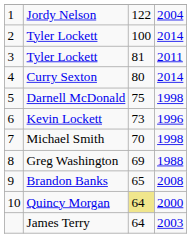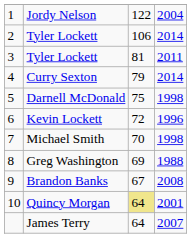 <table class="wikitable">
 <tr>
 </tr>
 <tr>
 <td>1</td>
 <td><a href='#'>Jordy Nelson</a></td>
 <td>122</td>
 <td><a href='#'>2004</a></td>
 </tr>
 <tr>
 <td>2</td>
 <td><a href='#'>Tyler Lockett</a></td>
-<td>100</td>
+<td>106</td>
 <td><a href='#'>2014</a></td>
 </tr>
 <tr>
 <td>3</td>
 <td><a href='#'>Tyler Lockett</a></td>
 <td>81</td>
 <td><a href='#'>2011</a></td>
 </tr>
 <tr>
 <td>4</td>
 <td><a href='#'>Curry Sexton</a></td>
-<td>80</td>
+<td>79</td>
 <td><a href='#'>2014</a></td>
 </tr>
 <tr>
 <td>5</td>
 <td><a href='#'>Darnell McDonald</a></td>
 <td>75</td>
 <td><a href='#'>1998</a></td>
 </tr>
 <tr>
 <td>6</td>
 <td><a href='#'>Kevin Lockett</a></td>
-<td>73</td>
+<td>72</td>
 <td><a href='#'>1996</a></td>
 </tr>
 <tr>
 <td>7</td>
 <td>Michael Smith</td>
 <td>70</td>
 <td><a href='#'>1998</a></td>
 </tr>
 <tr>
 <td>8</td>
 <td>Greg Washington</td>
 <td>69</td>
 <td><a href='#'>1988</a></td>
 </tr>
 <tr>
 <td>9</td>
 <td><a href='#'>Brandon Banks</a></td>
-<td>65</td>
+<td>67</td>
 <td><a href='#'>2008</a></td>
 </tr>
 <tr>
 <td>10</td>
 <td><a href='#'>Quincy Morgan</a></td>
 <td style="background: khaki;">64</td>
-<td><a href='#'>2000</a></td>
+<td><a href='#'>2001</a></td>
 </tr>
 <tr>
 <td></td>
 <td>James Terry</td>
 <td>64</td>
-<td><a href='#'>2003</a></td>
+<td><a href='#'>2007</a></td>
 </tr>
 </table>
